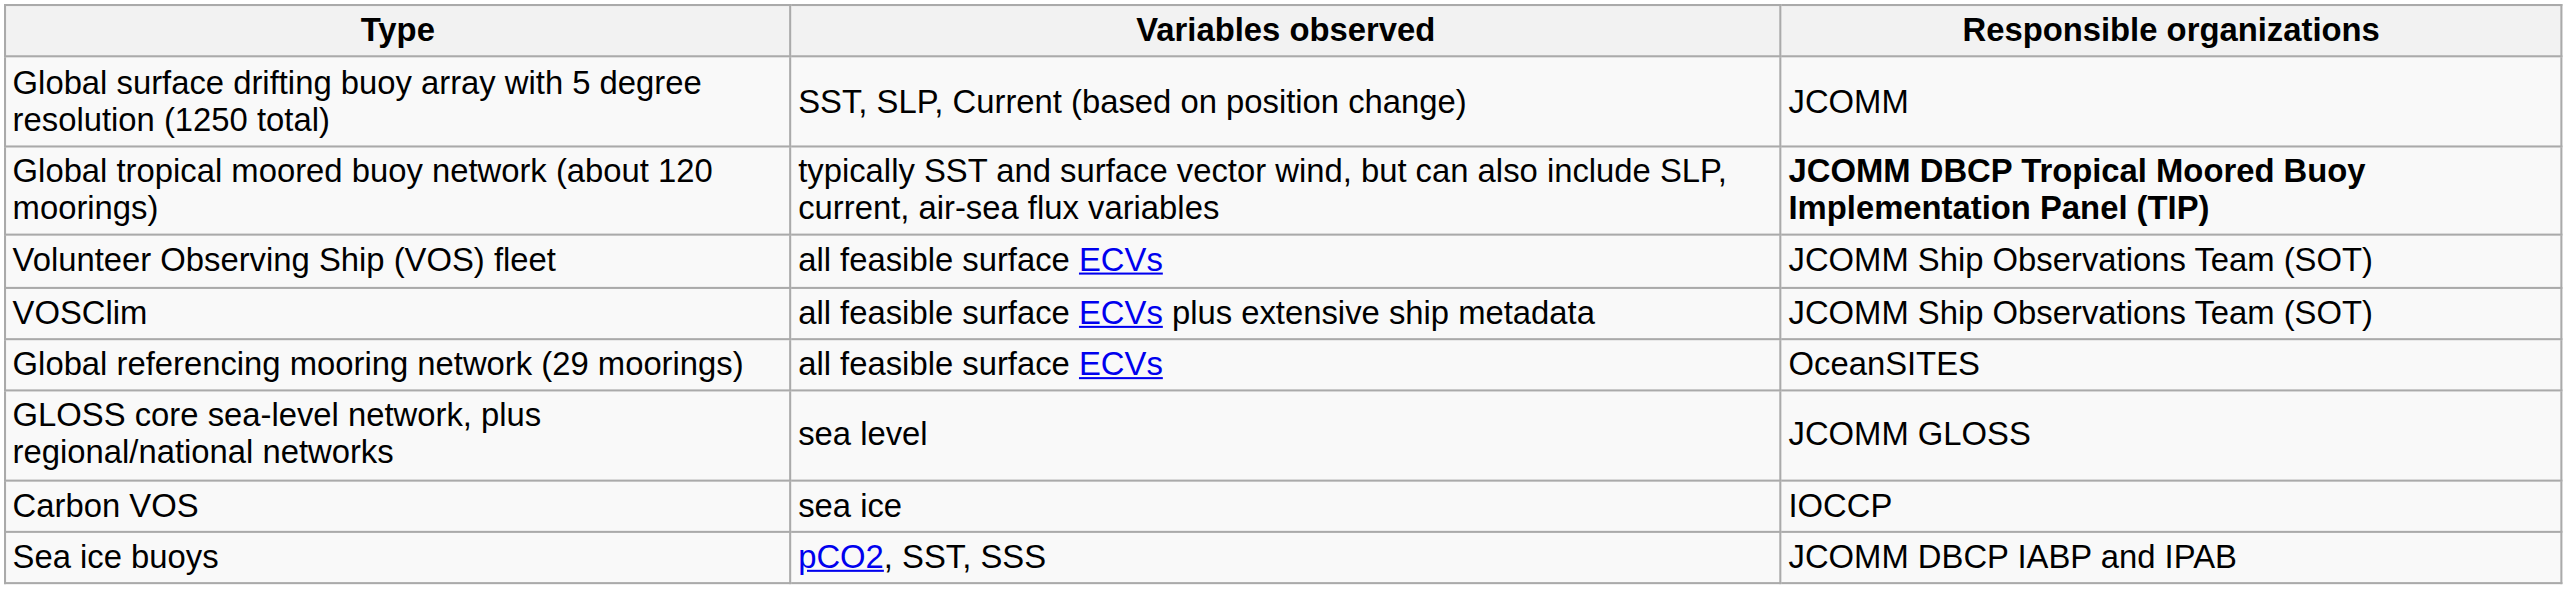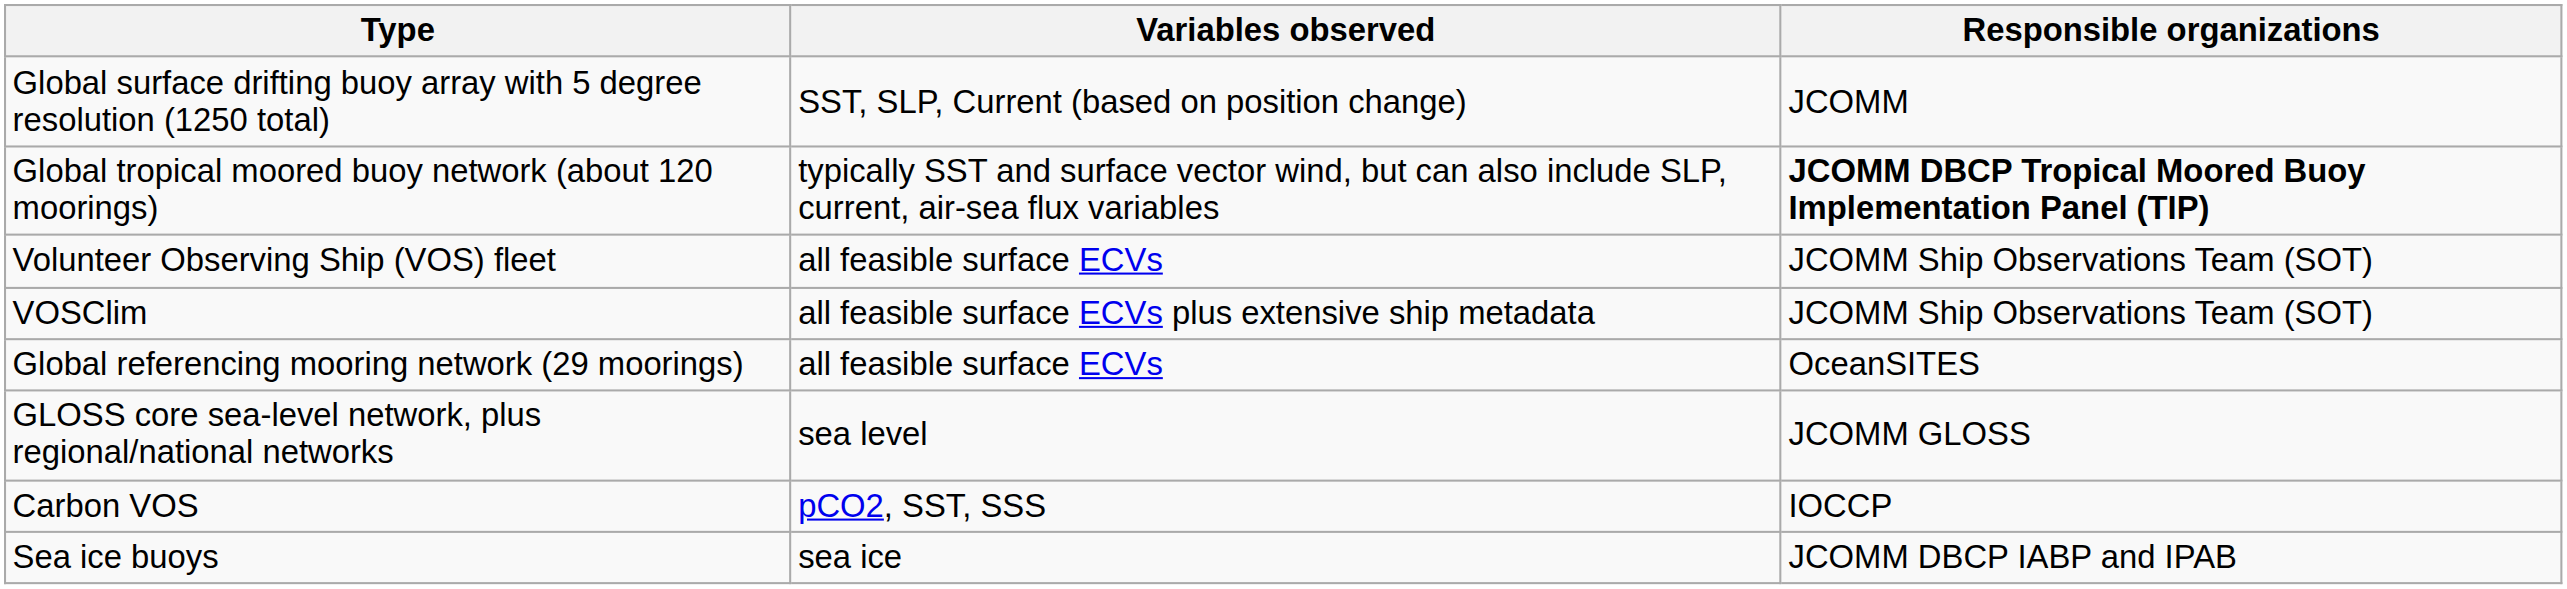 <table class="wikitable" border="1">
 <tr>
 <th>Type</th>
 <th>Variables observed</th>
 <th>Responsible organizations</th>
 </tr>
 <tr>
 <td>Global surface drifting buoy array with 5 degree resolution (1250 total)</td>
 <td>SST, SLP, Current (based on position change)</td>
 <td>JCOMM  </td>
 </tr>
 <tr>
 <td>Global tropical moored buoy network (about 120 moorings)</td>
 <td>typically SST and surface vector wind, but can also include SLP, current, air-sea flux variables</td>
 <td><strong>JCOMM DBCP Tropical Moored Buoy Implementation Panel (TIP)</strong></td>
 </tr>
 <tr>
 <td>Volunteer Observing Ship (VOS) fleet</td>
 <td>all feasible surface <a href='#'>ECVs</a></td>
 <td>JCOMM Ship Observations Team (SOT)</td>
 </tr>
 <tr>
 <td>VOSClim</td>
 <td>all feasible surface <a href='#'>ECVs</a> plus extensive ship metadata</td>
 <td>JCOMM Ship Observations Team (SOT)</td>
 </tr>
 <tr>
 <td>Global referencing mooring network (29 moorings)</td>
 <td>all feasible surface <a href='#'>ECVs</a></td>
 <td>OceanSITES</td>
 </tr>
 <tr>
 <td>GLOSS core sea-level network, plus regional/national networks</td>
 <td>sea level</td>
 <td>JCOMM GLOSS</td>
 </tr>
 <tr>
 <td>Carbon VOS</td>
-<td>sea ice</td>
+<td><a href='#'>pCO2</a>, SST, SSS</td>
 <td>IOCCP</td>
 </tr>
 <tr>
 <td>Sea ice buoys</td>
-<td><a href='#'>pCO2</a>, SST, SSS</td>
+<td>sea ice</td>
 <td>JCOMM DBCP IABP and IPAB</td>
 </tr>
 </table>
